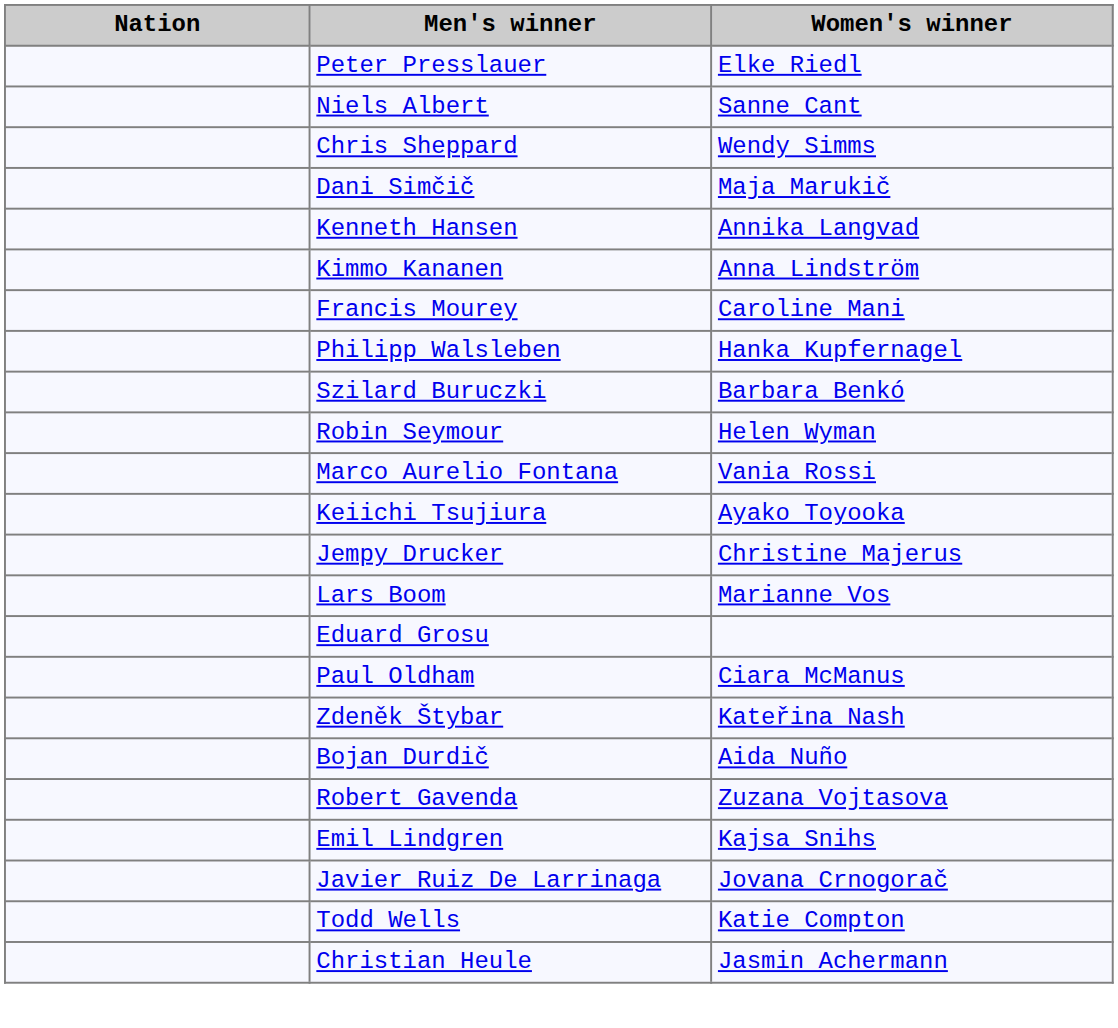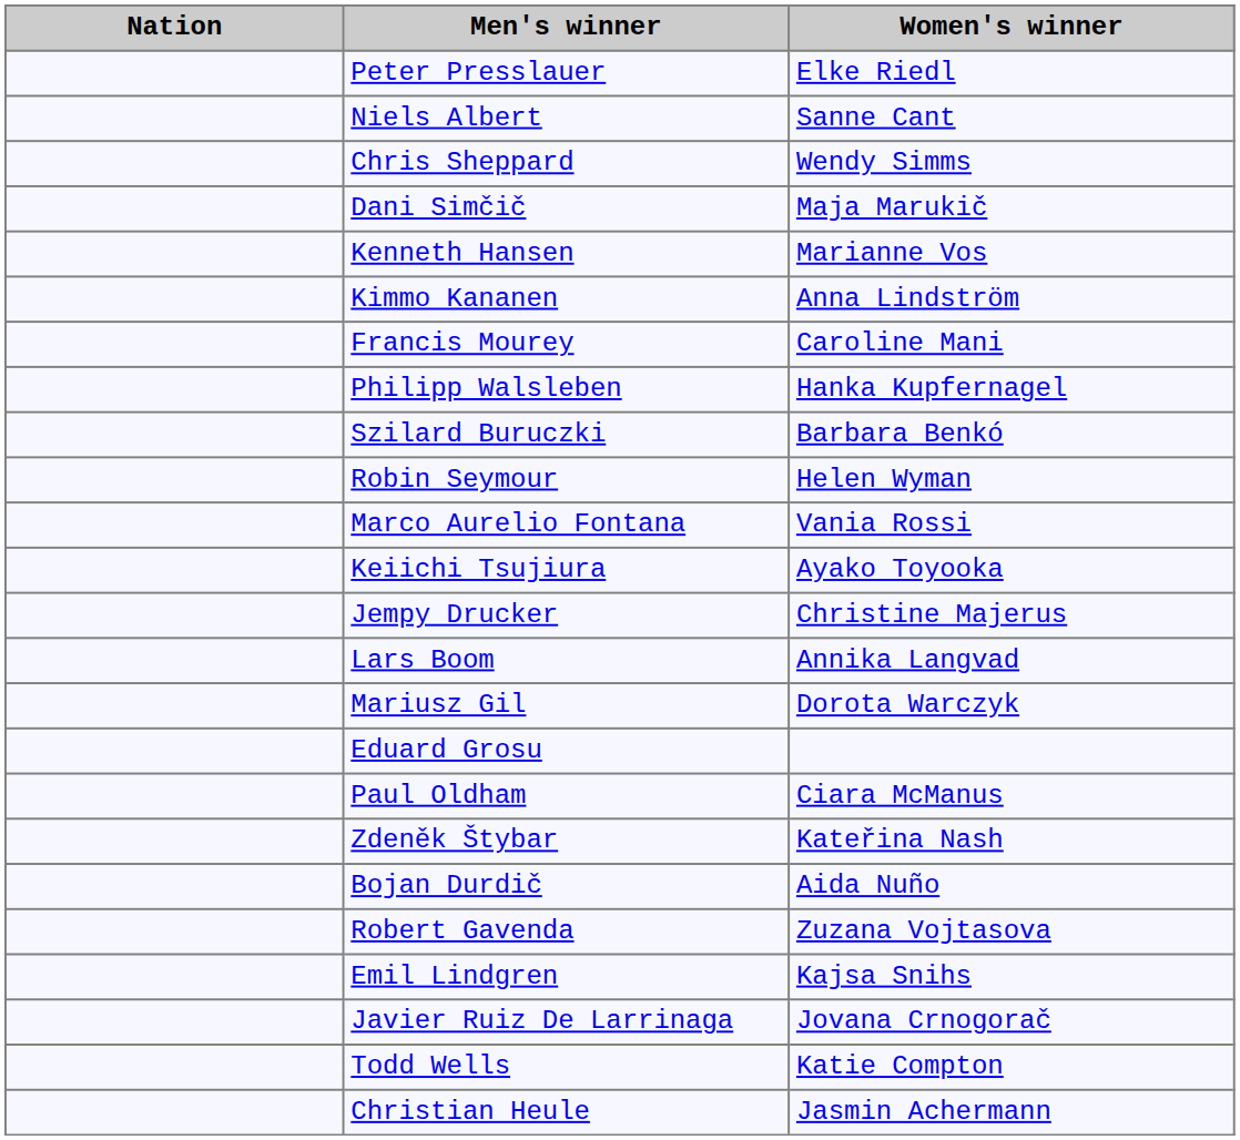 <table bgcolor="#f7f8ff" cellpadding="3" cellspacing="0" border="1" style="font-size: 95%; border: gray solid 1px; border-collapse: collapse;">
 <tr bgcolor="#CCCCCC">
 <td align="center" width="150"><strong>Nation</strong></td>
 <td align="center" width="200"><strong>Men's winner</strong></td>
 <td align="center" width="200"><strong>Women's winner</strong></td>
 </tr>
 <tr align="left">
 <td></td>
 <td><a href='#'>Peter Presslauer</a></td>
 <td><a href='#'>Elke Riedl</a></td>
 </tr>
 <tr align="left">
 <td></td>
 <td><a href='#'>Niels Albert</a></td>
 <td><a href='#'>Sanne Cant</a></td>
 </tr>
 <tr align="left">
 <td></td>
 <td><a href='#'>Chris Sheppard</a></td>
 <td><a href='#'>Wendy Simms</a></td>
 </tr>
 <tr align="left">
 <td></td>
 <td><a href='#'>Dani Simčič</a></td>
 <td><a href='#'>Maja Marukič</a></td>
 </tr>
 <tr align="left">
 <td></td>
 <td><a href='#'>Kenneth Hansen</a></td>
-<td><a href='#'>Annika Langvad</a></td>
+<td><a href='#'>Marianne Vos</a></td>
 </tr>
 <tr align="left">
 <td></td>
 <td><a href='#'>Kimmo Kananen</a></td>
 <td><a href='#'>Anna Lindström</a></td>
 </tr>
 <tr align="left">
 <td></td>
 <td><a href='#'>Francis Mourey</a></td>
 <td><a href='#'>Caroline Mani</a></td>
 </tr>
 <tr align="left">
 <td></td>
 <td><a href='#'>Philipp Walsleben</a></td>
 <td><a href='#'>Hanka Kupfernagel</a></td>
 </tr>
 <tr align="left">
 <td></td>
 <td><a href='#'>Szilard Buruczki</a></td>
 <td><a href='#'>Barbara Benkó</a></td>
 </tr>
 <tr align="left">
 <td></td>
 <td><a href='#'>Robin Seymour</a></td>
 <td><a href='#'>Helen Wyman</a></td>
 </tr>
 <tr align="left">
 <td></td>
 <td><a href='#'>Marco Aurelio Fontana</a></td>
 <td><a href='#'>Vania Rossi</a></td>
 </tr>
 <tr align="left">
 <td></td>
 <td><a href='#'>Keiichi Tsujiura</a></td>
 <td><a href='#'>Ayako Toyooka</a></td>
 </tr>
 <tr align="left">
 <td></td>
 <td><a href='#'>Jempy Drucker</a></td>
 <td><a href='#'>Christine Majerus</a></td>
 </tr>
 <tr align="left">
 <td></td>
 <td><a href='#'>Lars Boom</a></td>
-<td><a href='#'>Marianne Vos</a></td>
+<td><a href='#'>Annika Langvad</a></td>
+</tr>
+<tr align="left">
+<td></td>
+<td><a href='#'>Mariusz Gil</a></td>
+<td><a href='#'>Dorota Warczyk</a></td>
 </tr>
 <tr align="left">
 <td></td>
 <td><a href='#'>Eduard Grosu</a></td>
 <td></td>
 </tr>
 <tr align="left">
 <td></td>
 <td><a href='#'>Paul Oldham</a></td>
 <td><a href='#'>Ciara McManus</a></td>
 </tr>
 <tr align="left">
 <td></td>
 <td><a href='#'>Zdeněk Štybar</a></td>
 <td><a href='#'>Kateřina Nash</a></td>
 </tr>
 <tr align="left">
 <td></td>
 <td><a href='#'>Bojan Durdič</a></td>
 <td><a href='#'>Aida Nuño</a></td>
 </tr>
 <tr align="left">
 <td></td>
 <td><a href='#'>Robert Gavenda</a></td>
 <td><a href='#'>Zuzana Vojtasova</a></td>
 </tr>
 <tr align="left">
 <td></td>
 <td><a href='#'>Emil Lindgren</a></td>
 <td><a href='#'>Kajsa Snihs</a></td>
 </tr>
 <tr align="left">
 <td></td>
 <td><a href='#'>Javier Ruiz De Larrinaga</a></td>
 <td><a href='#'>Jovana Crnogorač</a></td>
 </tr>
 <tr align="left">
 <td></td>
 <td><a href='#'>Todd Wells</a></td>
 <td><a href='#'>Katie Compton</a></td>
 </tr>
 <tr align="left">
 <td></td>
 <td><a href='#'>Christian Heule</a></td>
 <td><a href='#'>Jasmin Achermann</a></td>
 </tr>
 </table>
